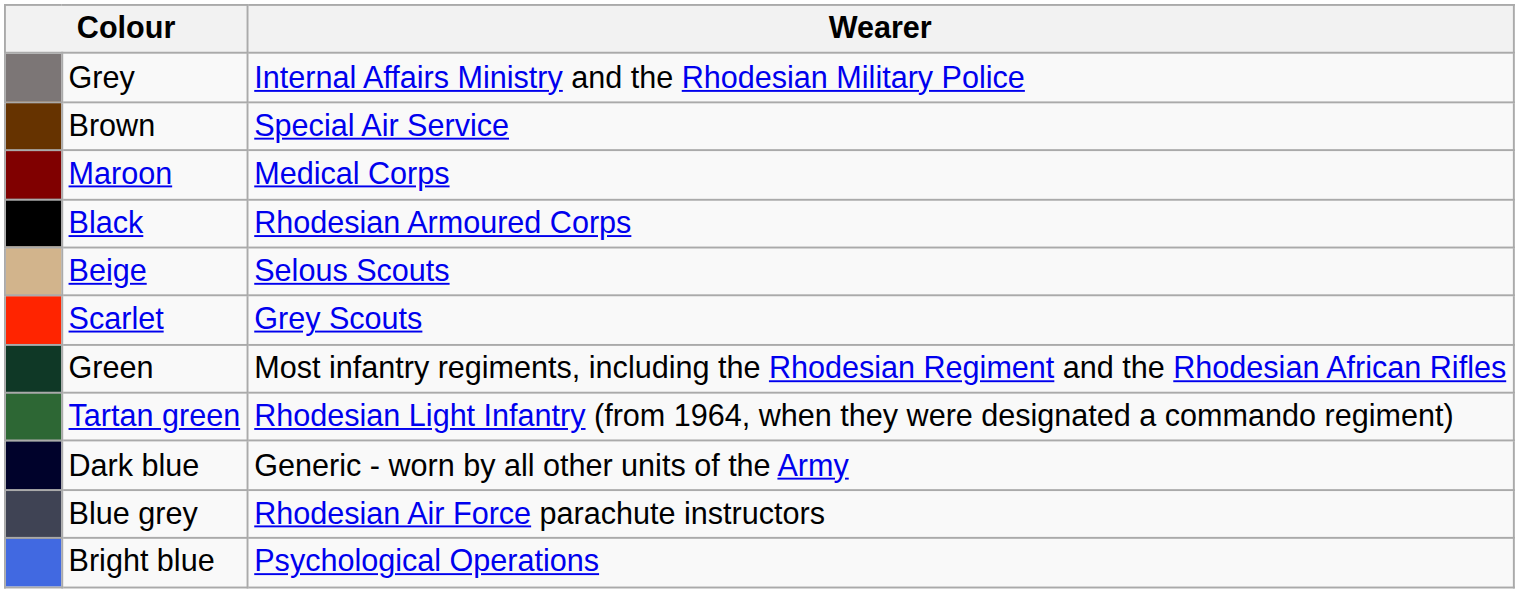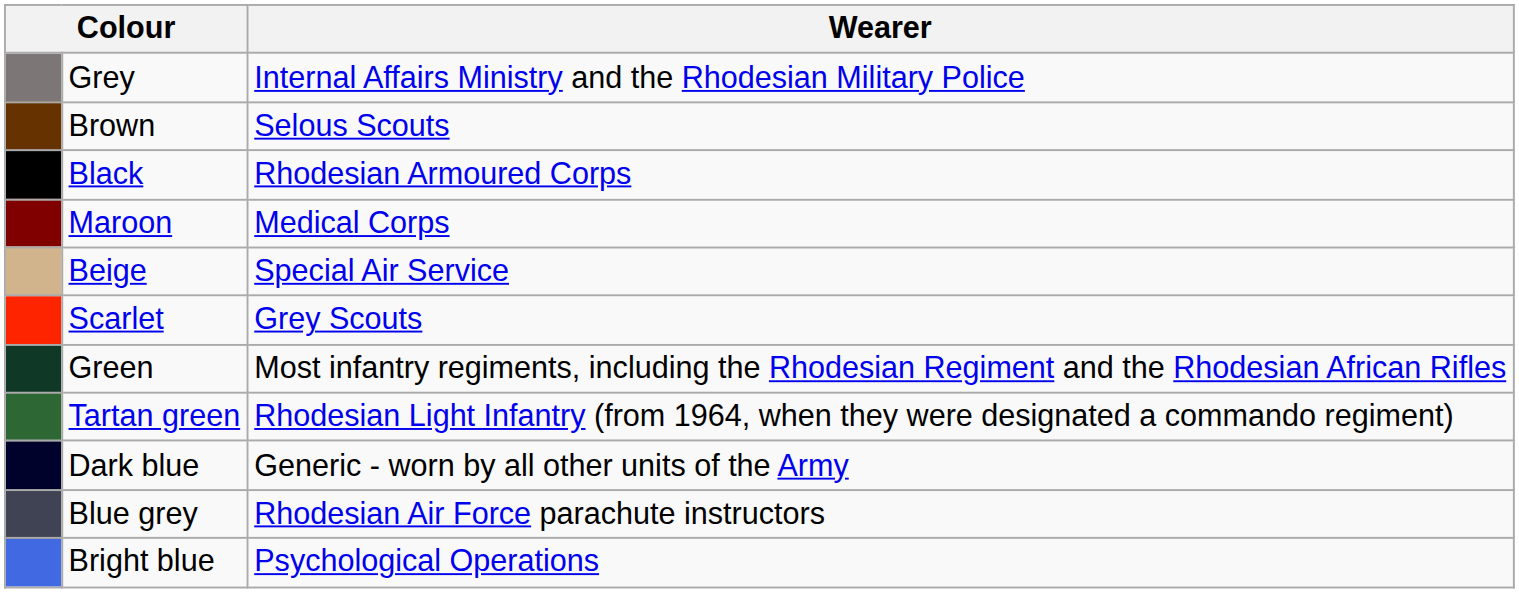 <table class="wikitable">
 <tr>
 <th colspan="2">Colour</th>
 <th>Wearer</th>
 </tr>
 <tr>
 <td style="background:#7c7676;">     </td>
 <td>Grey</td>
 <td><a href='#'>Internal Affairs Ministry</a> and the <a href='#'>Rhodesian Military Police</a></td>
 </tr>
 <tr>
 <td style="background:#630;"></td>
 <td>Brown</td>
-<td><a href='#'>Special Air Service</a></td>
+<td><a href='#'>Selous Scouts</a></td>
+</tr>
+<tr>
+<td style="background:#000;"></td>
+<td><a href='#'>Black</a></td>
+<td><a href='#'>Rhodesian Armoured Corps</a></td>
 </tr>
 <tr>
 <td style="background:maroon;"></td>
 <td><a href='#'>Maroon</a></td>
 <td><a href='#'>Medical Corps</a></td>
 </tr>
 <tr>
-<td style="background:#000;"></td>
-<td><a href='#'>Black</a></td>
-<td><a href='#'>Rhodesian Armoured Corps</a></td>
-</tr>
-<tr>
 <td style="background:tan;"></td>
 <td><a href='#'>Beige</a></td>
-<td><a href='#'>Selous Scouts</a></td>
+<td><a href='#'>Special Air Service</a></td>
 </tr>
 <tr>
 <td style="background:#ff2400;"></td>
 <td><a href='#'>Scarlet</a></td>
 <td><a href='#'>Grey Scouts</a></td>
 </tr>
 <tr>
 <td style="background:#0f3826;"></td>
 <td>Green</td>
 <td>Most infantry regiments, including the <a href='#'>Rhodesian Regiment</a> and the <a href='#'>Rhodesian African Rifles</a></td>
 </tr>
 <tr>
 <td style="background:#2d6734;"></td>
 <td><a href='#'>Tartan green</a></td>
 <td><a href='#'>Rhodesian Light Infantry</a> (from 1964, when they were designated a commando regiment)</td>
 </tr>
 <tr>
 <td style="background:#00022b;"></td>
 <td>Dark blue</td>
 <td>Generic - worn by all other units of the <a href='#'>Army</a></td>
 </tr>
 <tr>
 <td style="background:#3f4354;"></td>
 <td>Blue grey</td>
 <td><a href='#'>Rhodesian Air Force</a> parachute instructors</td>
 </tr>
 <tr>
 <td style="background:#4169e1;"></td>
 <td>Bright blue</td>
 <td><a href='#'>Psychological Operations</a></td>
 </tr>
 </table>
